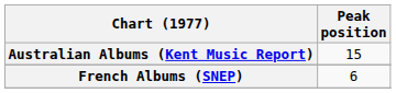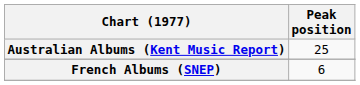 <table class="wikitable sortable plainrowheaders">
 <tr>
 <th scope="col">Chart (1977)</th>
 <th scope="col">Peak<br>position</th>
 </tr>
 <tr>
 <th scope="row">Australian Albums (<a href='#'>Kent Music Report</a>)</th>
-<td style="text-align:center">15</td>
+<td style="text-align:center">25</td>
 </tr>
 <tr>
 </tr>
 <tr>
 </tr>
 <tr>
 </tr>
 <tr>
 <th scope="row">French Albums (<a href='#'>SNEP</a>)</th>
 <td align="center">6</td>
 </tr>
 <tr>
 </tr>
 <tr>
 </tr>
 <tr>
 </tr>
 <tr>
 </tr>
 <tr>
 </tr>
 <tr>
 </tr>
 </table>
